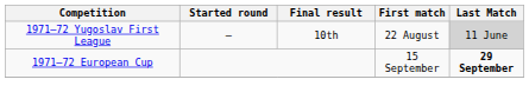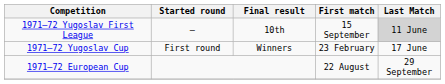 <table class="wikitable" style="text-align: center;">
 <tr>
 <th width="220">Competition</th>
 <th width="120">Started round</th>
 <th width="120">Final result</th>
 <th width="90">First match</th>
 <th width="90">Last Match</th>
 </tr>
 <tr>
 <td><a href='#'>1971–72 Yugoslav First League</a></td>
 <td>–</td>
 <td>10th</td>
-<td>22 August</td>
+<td>15 September</td>
 <td style="background: lightgrey;">11 June</td>
+</tr>
+<tr>
+<td><a href='#'>1971–72 Yugoslav Cup</a></td>
+<td>First round</td>
+<td>Winners</td>
+<td>23 February</td>
+<td>17 June</td>
 </tr>
 <tr>
 <td><a href='#'>1971–72 European Cup</a></td>
 <td colspan=2></td>
-<td>15 September</td>
-<td><strong>29 September</strong></td>
+<td>22 August</td>
+<td>29 September</td>
 </tr>
 <tr>
 </tr>
 </table>
